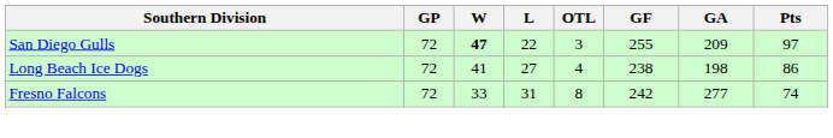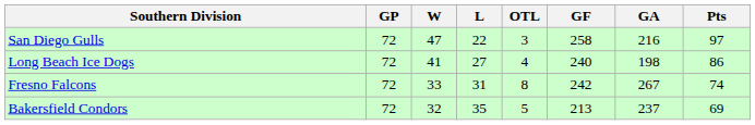 <table class="wikitable">
 <tr>
 <th width="40%">Southern Division</th>
 <th width="5%">GP</th>
 <th width="5%">W</th>
 <th width="5%">L</th>
 <th width="5%">OTL</th>
 <th width="7.5%">GF</th>
 <th width="7.5%">GA</th>
 <th width="7.5%">Pts</th>
 </tr>
 <tr align="center" bgcolor="#CCFFCC">
 <td align="left"><a href='#'>San Diego Gulls</a></td>
 <td>72</td>
-<td><strong>47</strong></td>
+<td>47</td>
 <td>22</td>
 <td>3</td>
-<td>255</td>
-<td>209</td>
+<td>258</td>
+<td>216</td>
 <td>97</td>
 </tr>
 <tr align="center" bgcolor="#CCFFCC">
 <td align="left"><a href='#'>Long Beach Ice Dogs</a></td>
 <td>72</td>
 <td>41</td>
 <td>27</td>
 <td>4</td>
-<td>238</td>
+<td>240</td>
 <td>198</td>
 <td>86</td>
 </tr>
 <tr align="center" bgcolor="#CCFFCC">
 <td align="left"><a href='#'>Fresno Falcons</a></td>
 <td>72</td>
 <td>33</td>
 <td>31</td>
 <td>8</td>
 <td>242</td>
-<td>277</td>
+<td>267</td>
 <td>74</td>
 </tr>
+<tr align="center" bgcolor="#CCFFCC">
+<td align="left"><a href='#'>Bakersfield Condors</a></td>
+<td>72</td>
+<td>32</td>
+<td>35</td>
+<td>5</td>
+<td>213</td>
+<td>237</td>
+<td>69</td>
+</tr>
 </table>
